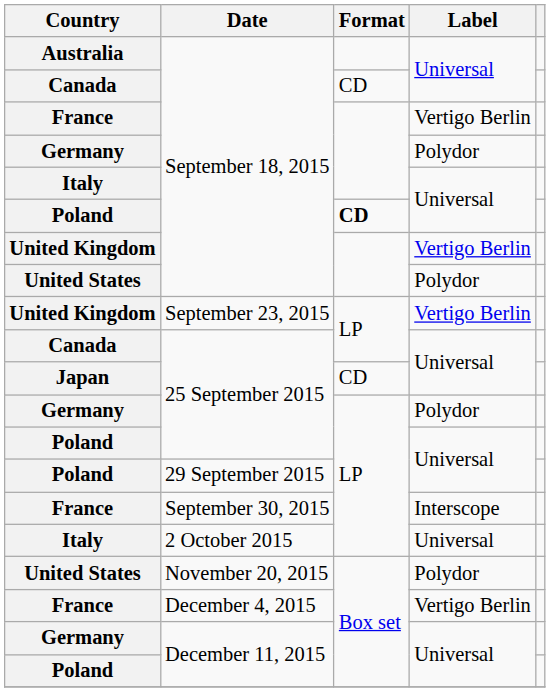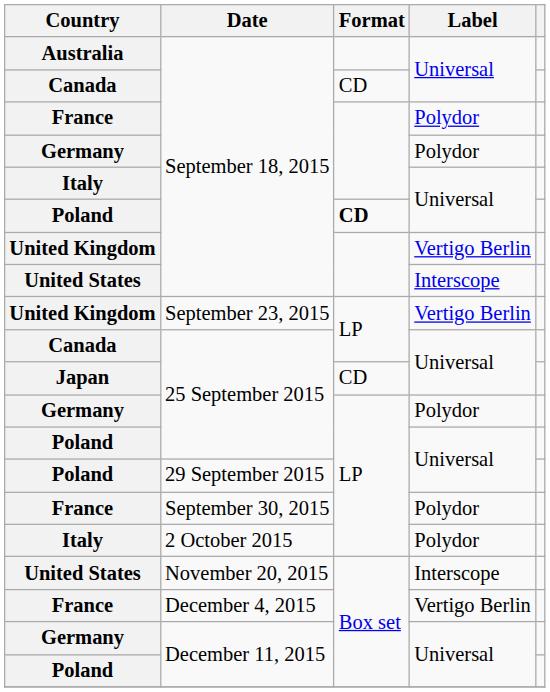 <table class="wikitable plainrowheaders">
 <tr>
 <th scope="col">Country</th>
 <th scope="col">Date</th>
 <th scope="col">Format</th>
 <th scope="col">Label</th>
 <th scope="col"></th>
 </tr>
 <tr>
 <th scope="row">Australia</th>
 <td rowspan="8">September 18, 2015</td>
 <td></td>
 <td rowspan="2"><a href='#'>Universal</a></td>
 <td></td>
 </tr>
 <tr>
 <th scope="row">Canada</th>
 <td>CD</td>
 <td></td>
 </tr>
 <tr>
 <th scope="row">France</th>
 <td rowspan="3"></td>
-<td>Vertigo Berlin</td>
+<td><a href='#'>Polydor</a></td>
 <td></td>
 </tr>
 <tr>
 <th scope="row">Germany</th>
 <td>Polydor</td>
 <td></td>
 </tr>
 <tr>
 <th scope="row">Italy</th>
 <td rowspan="2">Universal</td>
 <td></td>
 </tr>
 <tr>
 <th scope="row">Poland</th>
 <td><strong>CD</strong></td>
 <td></td>
 </tr>
 <tr>
 <th scope="row">United Kingdom</th>
 <td rowspan="2"></td>
 <td><a href='#'>Vertigo Berlin</a></td>
 <td></td>
 </tr>
 <tr>
 <th scope="row">United States</th>
-<td>Polydor</td>
+<td><a href='#'>Interscope</a></td>
 <td></td>
 </tr>
 <tr>
 <th scope="row">United Kingdom</th>
 <td>September 23, 2015</td>
 <td rowspan="2">LP</td>
 <td><a href='#'>Vertigo Berlin</a></td>
 <td></td>
 </tr>
 <tr>
 <th scope="row">Canada</th>
 <td rowspan="4">25 September 2015</td>
 <td rowspan="2">Universal</td>
 <td></td>
 </tr>
 <tr>
 <th scope="row">Japan</th>
 <td>CD</td>
 <td></td>
 </tr>
 <tr>
 <th scope="row">Germany</th>
 <td rowspan="5">LP</td>
 <td>Polydor</td>
 <td></td>
 </tr>
 <tr>
 <th scope="row">Poland</th>
 <td rowspan="2">Universal</td>
 <td></td>
 </tr>
 <tr>
 <th scope="row">Poland</th>
 <td>29 September 2015</td>
 <td></td>
 </tr>
 <tr>
 <th scope="row">France</th>
 <td>September 30, 2015</td>
-<td>Interscope</td>
+<td>Polydor</td>
 <td></td>
 </tr>
 <tr>
 <th scope="row">Italy</th>
 <td>2 October 2015</td>
-<td>Universal</td>
+<td>Polydor</td>
 <td></td>
 </tr>
 <tr>
 <th scope="row">United States</th>
 <td>November 20, 2015</td>
 <td rowspan="4"><a href='#'>Box set</a></td>
-<td>Polydor</td>
+<td>Interscope</td>
 <td></td>
 </tr>
 <tr>
 <th scope="row">France</th>
 <td>December 4, 2015</td>
 <td>Vertigo Berlin</td>
 <td></td>
 </tr>
 <tr>
 <th scope="row">Germany</th>
 <td rowspan="2">December 11, 2015</td>
 <td rowspan="2">Universal</td>
 <td></td>
 </tr>
 <tr>
 <th scope="row">Poland</th>
 <td></td>
 </tr>
 <tr>
 </tr>
 </table>
